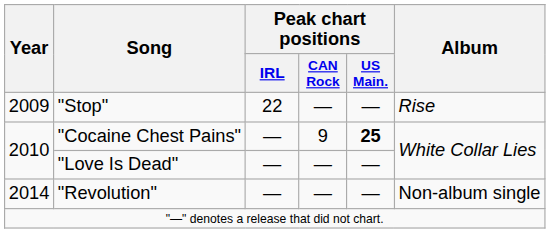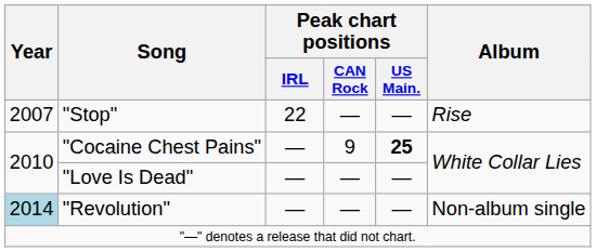 <table class="wikitable">
 <tr>
 <th rowspan="2">Year</th>
 <th rowspan="2">Song</th>
 <th colspan="3">Peak chart positions</th>
 <th rowspan="2">Album</th>
 </tr>
 <tr>
 <th style="width:3em;font-size:85%"><a href='#'>IRL</a><br></th>
 <th style="width:3em;font-size:75%"><a href='#'>CAN<br>Rock</a><br></th>
 <th style="width:3em;font-size:75%"><a href='#'>US<br>Main.</a></th>
 </tr>
 <tr>
-<td align="center">2009</td>
+<td align="center">2007</td>
 <td>"Stop"</td>
 <td align="center">22</td>
 <td align="center">—</td>
 <td align="center">—</td>
 <td rowspan="1"><em>Rise</em></td>
 </tr>
 <tr>
 <td align="center" rowspan="2">2010</td>
 <td>"Cocaine Chest Pains"</td>
 <td align="center">—</td>
 <td align="center">9</td>
 <td align="center"><strong>25</strong></td>
 <td rowspan="2"><em>White Collar Lies</em></td>
 </tr>
 <tr>
 <td>"Love Is Dead"</td>
 <td align="center">—</td>
 <td align="center">—</td>
 <td align="center">—</td>
 </tr>
 <tr>
-<td align="center" rowspan="1">2014</td>
+<td align="center" rowspan="1" style="background: lightblue;">2014</td>
 <td>"Revolution"</td>
 <td align="center">—</td>
 <td align="center">—</td>
 <td align="center">—</td>
 <td>Non-album single</td>
 </tr>
 <tr>
 <td colspan="6" style="text-align:center; font-size:8pt;">"—" denotes a release that did not chart.</td>
 </tr>
 </table>
